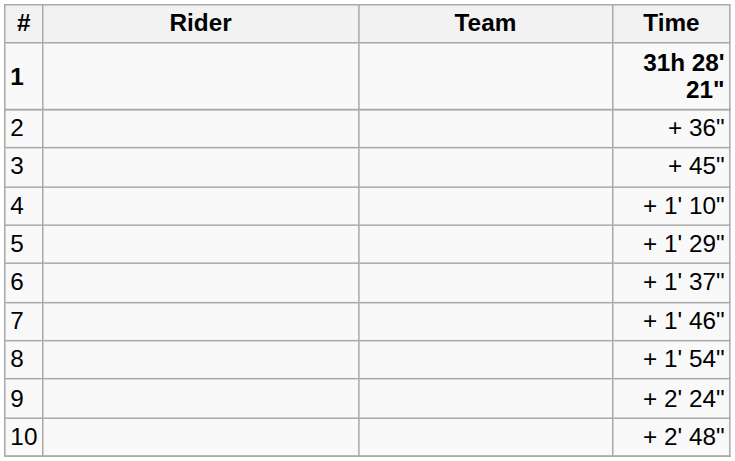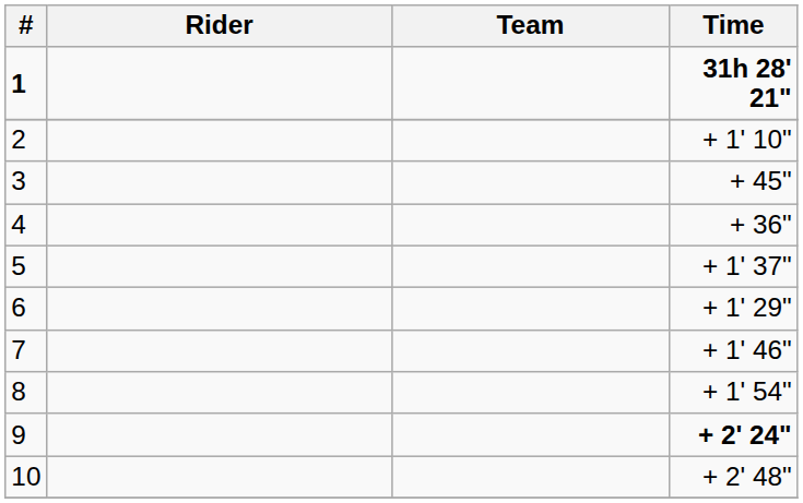 <table class="wikitable">
 <tr>
 <th>#</th>
 <th width="200">Rider</th>
 <th width="160">Team</th>
 <th width="70">Time</th>
 </tr>
 <tr>
 <td><strong>1</strong></td>
 <td><strong> </strong></td>
 <td><strong></strong></td>
 <td align=right><strong>31h 28' 21"</strong></td>
 </tr>
 <tr>
 </tr>
 <tr>
 <td>2</td>
 <td></td>
 <td></td>
-<td align=right>+ 36"</td>
+<td align=right>+ 1' 10"</td>
 </tr>
 <tr>
 <td>3</td>
 <td></td>
 <td></td>
 <td align=right>+ 45"</td>
 </tr>
 <tr>
 <td>4</td>
 <td></td>
 <td></td>
-<td align=right>+ 1' 10"</td>
+<td align=right>+ 36"</td>
 </tr>
 <tr>
 <td>5</td>
 <td></td>
 <td></td>
-<td align=right>+ 1' 29"</td>
+<td align=right>+ 1' 37"</td>
 </tr>
 <tr>
 <td>6</td>
 <td></td>
 <td></td>
-<td align=right>+ 1' 37"</td>
+<td align=right>+ 1' 29"</td>
 </tr>
 <tr>
 <td>7</td>
 <td></td>
 <td></td>
 <td align=right>+ 1' 46"</td>
 </tr>
 <tr>
 <td>8</td>
 <td></td>
 <td></td>
 <td align=right>+ 1' 54"</td>
 </tr>
 <tr>
 <td>9</td>
 <td></td>
 <td></td>
-<td align=right>+ 2' 24"</td>
+<td align=right><strong>+ 2' 24"</strong></td>
 </tr>
 <tr>
 <td>10</td>
 <td></td>
 <td></td>
 <td align=right>+ 2' 48"</td>
 </tr>
 <tr>
 </tr>
 </table>
